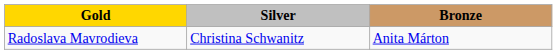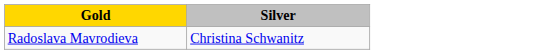 <table class="wikitable" style="text-align:left">
 <tr align="center">
 <td width=200 bgcolor=gold><strong>Gold</strong></td>
 <td width=200 bgcolor=silver><strong>Silver</strong></td>
-<td width=200 bgcolor=CC9966><strong>Bronze</strong></td>
 </tr>
 <tr>
 <td><a href='#'>Radoslava Mavrodieva</a><br><em></em></td>
 <td><a href='#'>Christina Schwanitz</a><br><em></em></td>
-<td><a href='#'>Anita Márton</a><br><em></em></td>
 </tr>
 </table>
